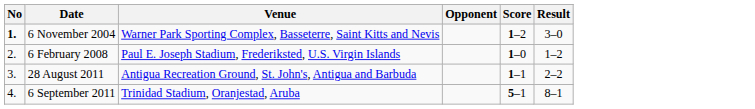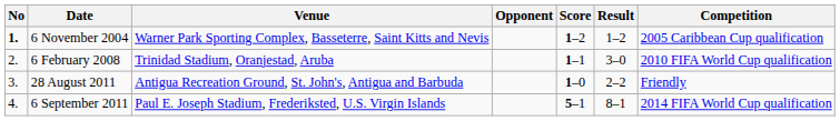 <table class="wikitable" style="font-size:85%;">
 <tr>
 <th>No</th>
 <th>Date</th>
 <th>Venue</th>
 <th>Opponent</th>
 <th>Score</th>
 <th>Result</th>
+<th>Competition</th>
 </tr>
 <tr>
 <td><strong>1.</strong></td>
 <td>6 November 2004</td>
 <td><a href='#'>Warner Park Sporting Complex</a>, <a href='#'>Basseterre</a>, <a href='#'>Saint Kitts and Nevis</a></td>
 <td></td>
 <td align=center><strong>1</strong>–2</td>
-<td align=center>3–0</td>
+<td align=center>1–2</td>
+<td><a href='#'>2005 Caribbean Cup qualification</a></td>
 </tr>
 <tr>
 <td>2.</td>
 <td>6 February 2008</td>
-<td><a href='#'>Paul E. Joseph Stadium</a>, <a href='#'>Frederiksted</a>, <a href='#'>U.S. Virgin Islands</a></td>
+<td><a href='#'>Trinidad Stadium</a>, <a href='#'>Oranjestad</a>, <a href='#'>Aruba</a></td>
 <td></td>
-<td align=center><strong>1</strong>–0</td>
-<td align=center>1–2</td>
+<td align=center><strong>1</strong>–1</td>
+<td align=center>3–0</td>
+<td><a href='#'>2010 FIFA World Cup qualification</a></td>
 </tr>
 <tr>
 <td>3.</td>
 <td>28 August 2011</td>
 <td><a href='#'>Antigua Recreation Ground</a>, <a href='#'>St. John's</a>, <a href='#'>Antigua and Barbuda</a></td>
 <td></td>
-<td align=center><strong>1</strong>–1</td>
+<td align=center><strong>1</strong>–0</td>
 <td align=center>2–2</td>
+<td><a href='#'>Friendly</a></td>
 </tr>
 <tr>
 <td>4.</td>
 <td>6 September 2011</td>
-<td><a href='#'>Trinidad Stadium</a>, <a href='#'>Oranjestad</a>, <a href='#'>Aruba</a></td>
+<td><a href='#'>Paul E. Joseph Stadium</a>, <a href='#'>Frederiksted</a>, <a href='#'>U.S. Virgin Islands</a></td>
 <td></td>
 <td align=center><strong>5</strong>–1</td>
 <td align=center>8–1</td>
+<td><a href='#'>2014 FIFA World Cup qualification</a></td>
 </tr>
 </table>
